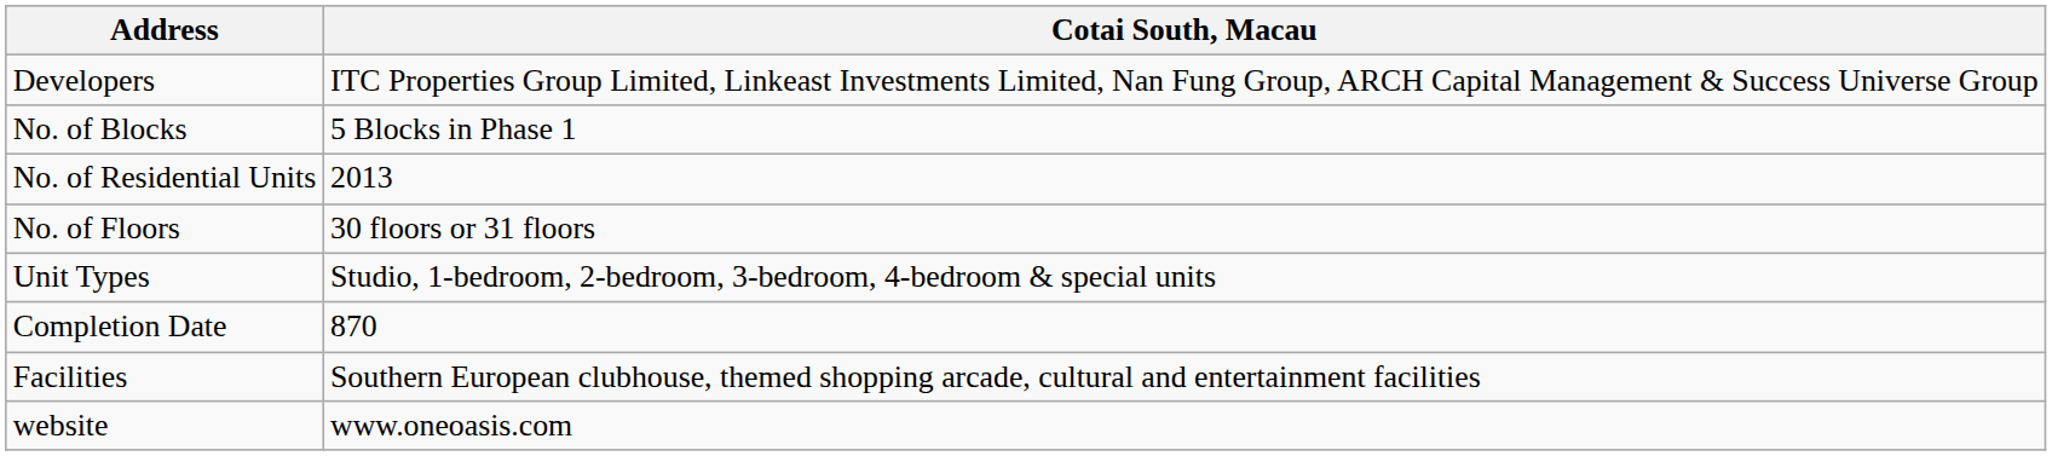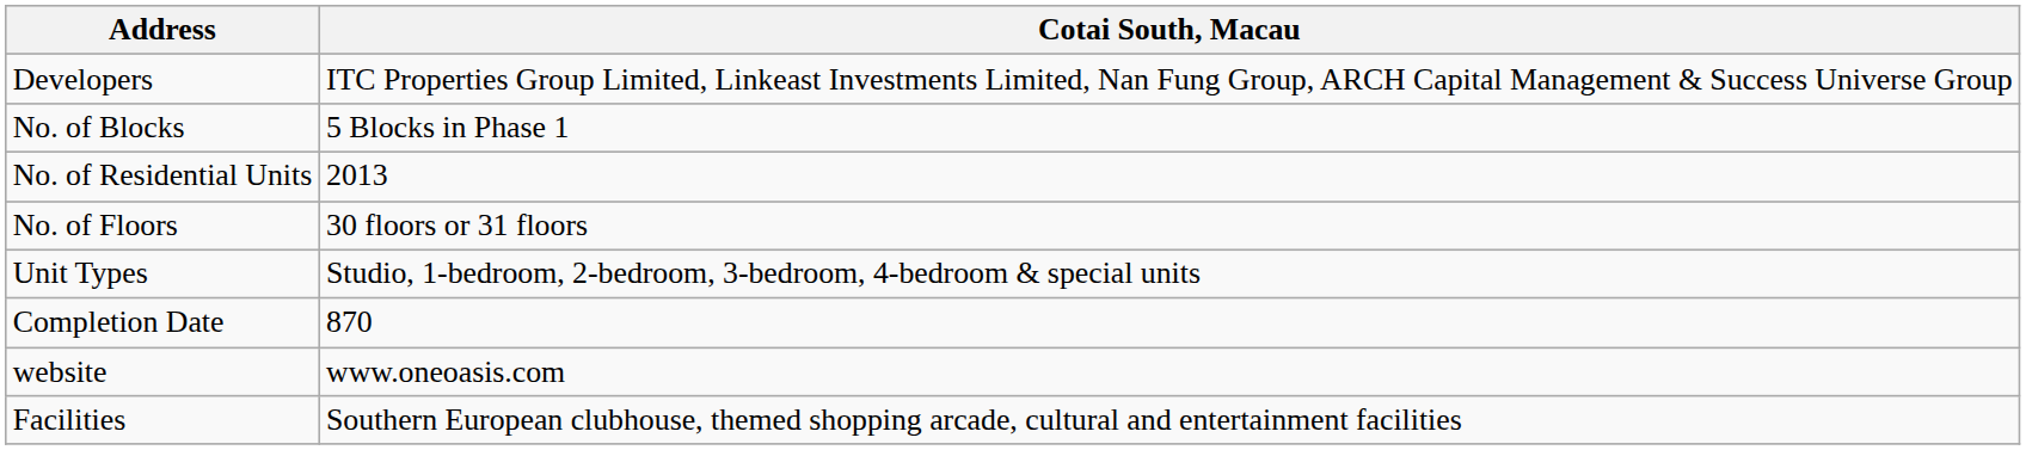 <table class="wikitable">
 <tr>
 <th>Address</th>
 <th>Cotai South, Macau</th>
 </tr>
 <tr>
 <td>Developers</td>
 <td>ITC Properties Group Limited, Linkeast Investments Limited, Nan Fung Group, ARCH Capital Management & Success Universe Group</td>
 </tr>
 <tr>
 <td>No. of Blocks</td>
 <td>5 Blocks in Phase 1</td>
 </tr>
 <tr>
 <td>No. of Residential Units</td>
 <td>2013</td>
 </tr>
 <tr>
 <td>No. of Floors</td>
 <td>30 floors or 31 floors</td>
 </tr>
 <tr>
 <td>Unit Types</td>
 <td>Studio, 1-bedroom, 2-bedroom, 3-bedroom, 4-bedroom & special units</td>
 </tr>
 <tr>
 <td>Completion Date</td>
 <td>870</td>
 </tr>
 <tr>
+<td>website</td>
+<td>www.oneoasis.com</td>
+</tr>
+<tr>
 <td>Facilities</td>
 <td>Southern European clubhouse, themed shopping arcade, cultural and entertainment facilities</td>
 </tr>
-<tr>
-<td>website</td>
-<td>www.oneoasis.com</td>
-</tr>
 </table>
